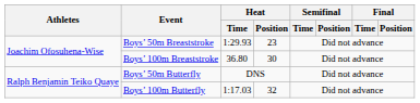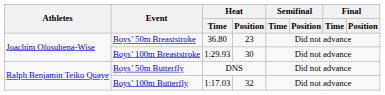 <table class="wikitable" border="1" style="font-size:90%">
 <tr>
 <th rowspan=2>Athletes</th>
 <th rowspan=2>Event</th>
 <th colspan=2>Heat</th>
 <th colspan=2>Semifinal</th>
 <th colspan=2>Final</th>
 </tr>
 <tr>
 <th>Time</th>
 <th>Position</th>
 <th>Time</th>
 <th>Position</th>
 <th>Time</th>
 <th>Position</th>
 </tr>
 <tr>
 <td rowspan=2><a href='#'>Joachim Ofosuhena-Wise</a></td>
 <td><a href='#'>Boys’ 50m Breaststroke</a></td>
-<td align=center>1:29.93</td>
+<td align=center>36.80</td>
 <td align=center>23</td>
 <td colspan="4" align=center>Did not advance</td>
 </tr>
 <tr>
 <td><a href='#'>Boys’ 100m Breaststroke</a></td>
-<td align=center>36.80</td>
+<td align=center>1:29.93</td>
 <td align=center>30</td>
 <td colspan="4" align=center>Did not advance</td>
 </tr>
 <tr>
 <td rowspan=2><a href='#'>Ralph Benjamin Teiko Quaye</a></td>
 <td><a href='#'>Boys’ 50m Butterfly</a></td>
 <td colspan="2" align=center>DNS</td>
 <td colspan="4" align=center>Did not advance</td>
 </tr>
 <tr>
 <td><a href='#'>Boys’ 100m Butterfly</a></td>
 <td align=center>1:17.03</td>
 <td align=center>32</td>
 <td colspan="4" align=center>Did not advance</td>
 </tr>
 </table>
